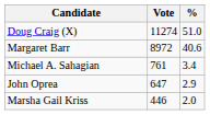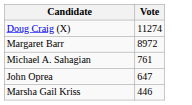 <table class="wikitable">
 <tr>
 <th bgcolor="#DDDDFF" width="200px">Candidate</th>
 <th bgcolor="#DDDDFF">Vote</th>
-<th bgcolor="#DDDDFF">%</th>
 </tr>
 <tr>
 <td><a href='#'>Doug Craig</a> (X)</td>
 <td>11274</td>
-<td>51.0</td>
 </tr>
 <tr>
 <td>Margaret Barr</td>
 <td>8972</td>
-<td>40.6</td>
 </tr>
 <tr>
 <td>Michael A. Sahagian</td>
 <td>761</td>
-<td>3.4</td>
 </tr>
 <tr>
 <td>John Oprea</td>
 <td>647</td>
-<td>2.9</td>
 </tr>
 <tr>
 <td>Marsha Gail Kriss</td>
 <td>446</td>
-<td>2.0</td>
 </tr>
 </table>
